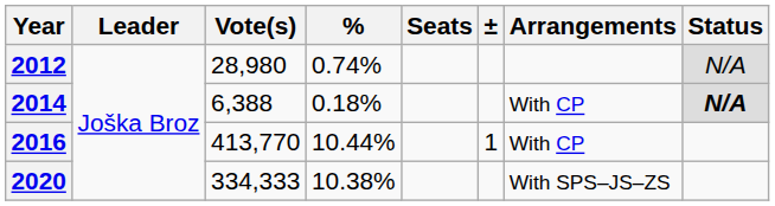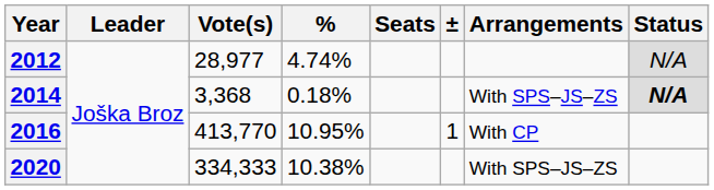 <table class="wikitable" style="text-align:left; font-size:95%">
 <tr>
 <th>Year</th>
 <th>Leader</th>
 <th>Vote(s)</th>
 <th>%</th>
 <th>Seats</th>
 <th>±</th>
 <th>Arrangements</th>
 <th>Status</th>
 </tr>
 <tr>
 <th><a href='#'>2012</a></th>
 <td rowspan="4" align="center"><a href='#'>Joška Broz</a></td>
-<td>28,980</td>
-<td>0.74%</td>
+<td>28,977</td>
+<td>4.74%</td>
 <td></td>
 <td></td>
 <td></td>
 <td style="background:#ddd;" align=center><em>N/A</em></td>
 </tr>
 <tr>
 <th><a href='#'>2014</a></th>
-<td>6,388</td>
+<td>3,368</td>
 <td>0.18%</td>
 <td></td>
 <td></td>
-<td><small>With <a href='#'>CP</a></small></td>
+<td><small>With <a href='#'>SPS</a>–<a href='#'>JS</a>–<a href='#'>ZS</a></small></td>
 <td style="background:#ddd;" align=center><strong><em>N/A</em></strong></td>
 </tr>
 <tr>
 <th><a href='#'>2016</a></th>
 <td>413,770</td>
-<td>10.44%</td>
+<td>10.95%</td>
 <td></td>
 <td>1</td>
 <td><small>With <a href='#'>CP</a></small></td>
 <td></td>
 </tr>
 <tr>
 <th><a href='#'>2020</a></th>
 <td>334,333</td>
 <td>10.38%</td>
 <td></td>
 <td></td>
 <td><small>With SPS–JS–ZS</small></td>
 <td></td>
 </tr>
 </table>
